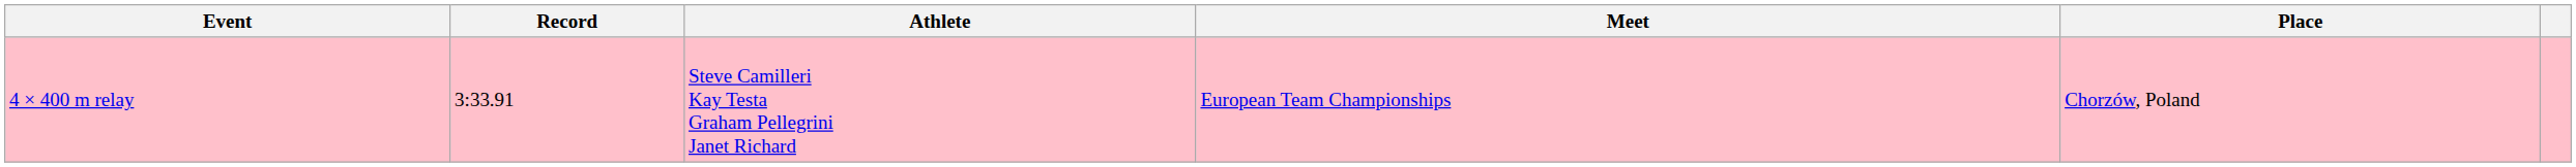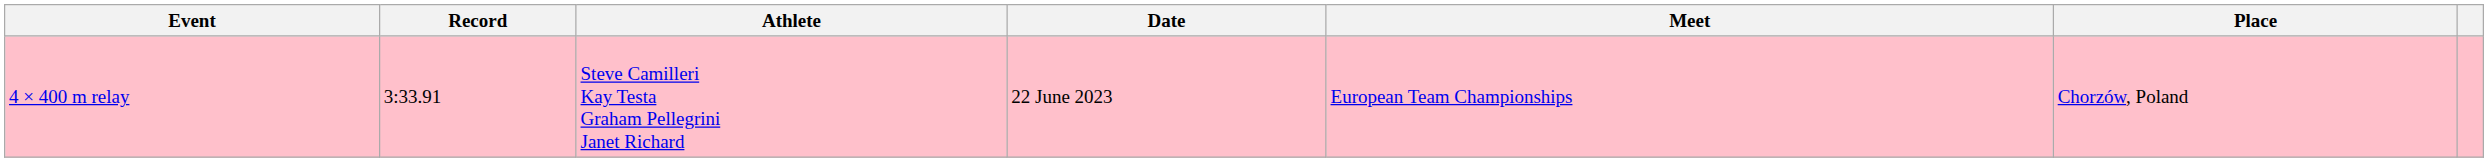 <table class="wikitable" style="font-size:95%; width: 100%;">
 <tr>
 <th>Event</th>
 <th>Record</th>
 <th>Athlete</th>
+<th>Date</th>
 <th>Meet</th>
 <th>Place</th>
 <th></th>
 </tr>
 <tr bgcolor=pink>
 <td><a href='#'>4 × 400 m relay</a></td>
 <td>3:33.91</td>
 <td><br><a href='#'>Steve Camilleri</a><br><a href='#'>Kay Testa</a><br><a href='#'>Graham Pellegrini</a><br><a href='#'>Janet Richard</a></td>
+<td>22 June 2023</td>
 <td><a href='#'>European Team Championships</a></td>
 <td><a href='#'>Chorzów</a>, Poland</td>
 <td></td>
 </tr>
 </table>
